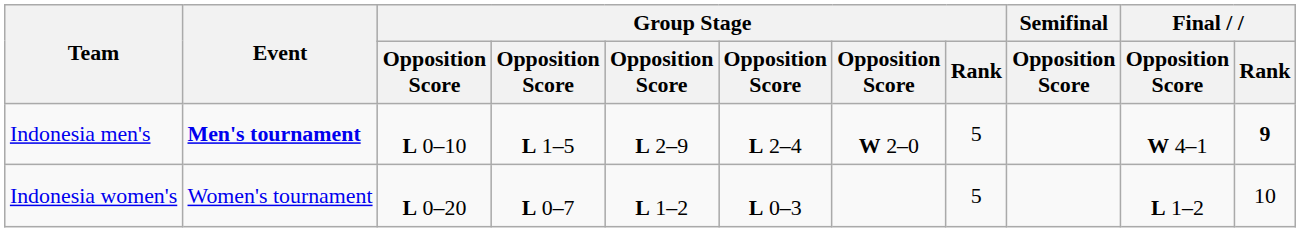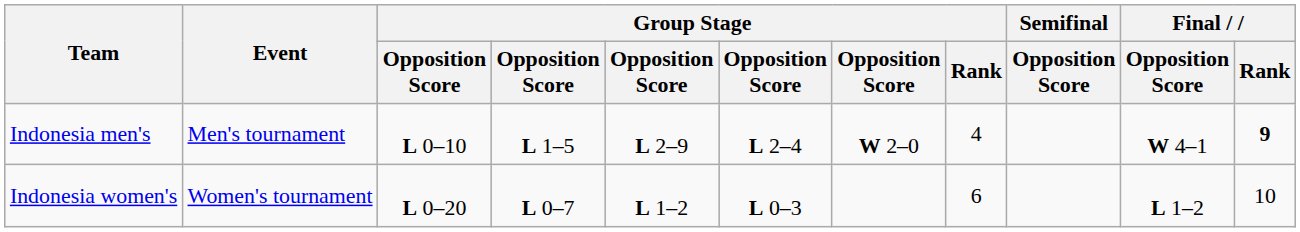 <table class=wikitable style=font-size:90%;text-align:center>
 <tr>
 <th rowspan=2>Team</th>
 <th rowspan=2>Event</th>
 <th colspan="6">Group Stage</th>
 <th>Semifinal</th>
 <th colspan=2>Final /  / </th>
 </tr>
 <tr>
 <th>Opposition<br>Score</th>
 <th>Opposition<br>Score</th>
 <th>Opposition<br>Score</th>
 <th>Opposition<br>Score</th>
 <th>Opposition<br>Score</th>
 <th>Rank</th>
 <th>Opposition<br>Score</th>
 <th>Opposition<br>Score</th>
 <th>Rank</th>
 </tr>
 <tr>
 <td align=left><a href='#'>Indonesia men's</a></td>
-<td align=left><strong><a href='#'>Men's tournament</a></strong></td>
+<td align=left><a href='#'>Men's tournament</a></td>
 <td> <br> <strong>L</strong> 0–10</td>
 <td> <br><strong>L</strong> 1–5</td>
 <td> <br><strong>L</strong> 2–9</td>
 <td> <br><strong>L</strong> 2–4</td>
 <td> <br><strong>W</strong> 2–0</td>
-<td>5</td>
+<td>4</td>
 <td></td>
 <td> <br><strong>W</strong> 4–1</td>
 <td><strong>9</strong></td>
 </tr>
 <tr>
 <td align=left><a href='#'>Indonesia women's</a></td>
 <td align=left><a href='#'>Women's tournament</a></td>
 <td> <br> <strong>L</strong> 0–20</td>
 <td> <br><strong>L</strong> 0–7</td>
 <td> <br><strong>L</strong> 1–2</td>
 <td> <br><strong>L</strong> 0–3</td>
 <td></td>
-<td>5</td>
+<td>6</td>
 <td></td>
 <td> <br><strong>L</strong> 1–2</td>
 <td>10</td>
 </tr>
 </table>
